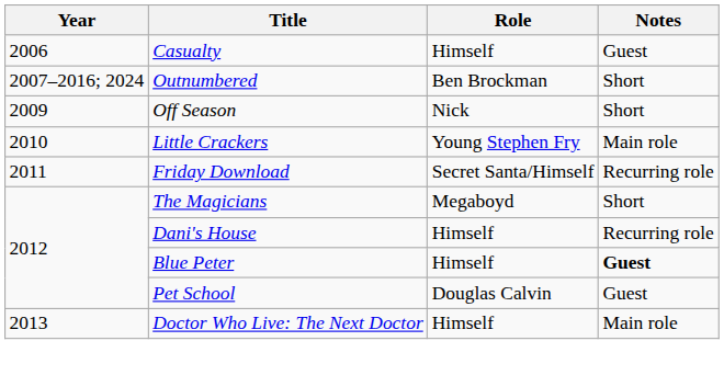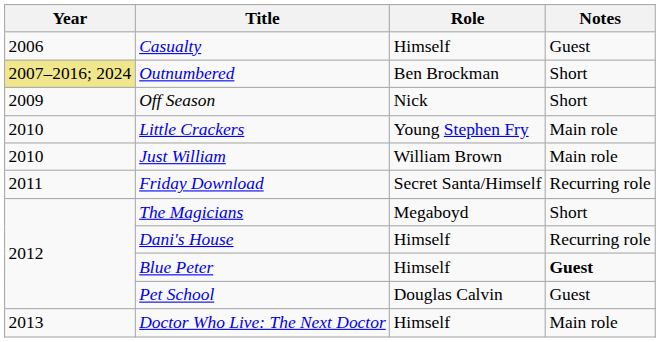 <table class="wikitable sortable">
 <tr>
 <th>Year</th>
 <th>Title</th>
 <th>Role</th>
 <th>Notes</th>
 </tr>
 <tr>
 <td>2006</td>
 <td><em><a href='#'>Casualty</a></em></td>
 <td>Himself</td>
 <td>Guest</td>
 </tr>
 <tr>
-<td>2007–2016; 2024</td>
+<td style="background: khaki;">2007–2016; 2024</td>
 <td><em><a href='#'>Outnumbered</a></em></td>
 <td>Ben Brockman</td>
 <td>Short</td>
 </tr>
 <tr>
 <td>2009</td>
 <td><em>Off Season</em></td>
 <td>Nick</td>
 <td>Short</td>
 </tr>
 <tr>
 <td>2010</td>
 <td><em><a href='#'>Little Crackers</a></em></td>
 <td>Young <a href='#'>Stephen Fry</a></td>
+<td>Main role</td>
+</tr>
+<tr>
+<td>2010</td>
+<td><em><a href='#'>Just William</a></em></td>
+<td>William Brown</td>
 <td>Main role</td>
 </tr>
 <tr>
 <td>2011</td>
 <td><em><a href='#'>Friday Download</a></em></td>
 <td>Secret Santa/Himself</td>
 <td>Recurring role</td>
 </tr>
 <tr>
 <td rowspan=4>2012</td>
 <td><em><a href='#'>The Magicians</a></em></td>
 <td>Megaboyd</td>
 <td>Short</td>
 </tr>
 <tr>
 <td><em><a href='#'>Dani's House</a></em></td>
 <td>Himself</td>
 <td>Recurring role</td>
 </tr>
 <tr>
 <td><em><a href='#'>Blue Peter</a></em></td>
 <td>Himself</td>
 <td><strong>Guest</strong></td>
 </tr>
 <tr>
 <td><em><a href='#'>Pet School</a></em></td>
 <td>Douglas Calvin</td>
 <td>Guest</td>
 </tr>
 <tr>
 <td>2013</td>
 <td><em><a href='#'>Doctor Who Live: The Next Doctor</a></em></td>
 <td>Himself</td>
 <td>Main role</td>
 </tr>
 </table>
